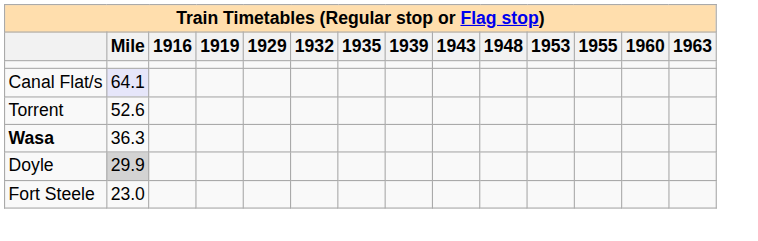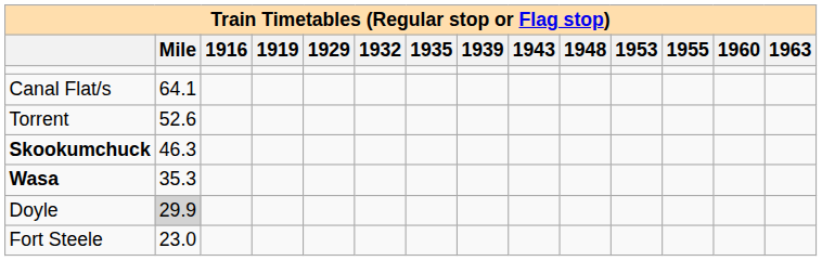 <table class="wikitable">
 <tr>
 <th colspan="14" style="background:#ffdead;">Train Timetables (Regular stop or <a href='#'>Flag stop</a>)</th>
 </tr>
 <tr>
 <th></th>
 <th>Mile</th>
 <th>1916</th>
 <th>1919</th>
 <th>1929</th>
 <th>1932</th>
 <th>1935</th>
 <th>1939</th>
 <th>1943</th>
 <th>1948</th>
 <th>1953</th>
 <th>1955</th>
 <th>1960</th>
 <th>1963</th>
 </tr>
 <tr>
 <td></td>
 <td></td>
 <td></td>
 <td></td>
 <td></td>
 <td></td>
 <td></td>
 <td></td>
 <td></td>
 <td></td>
 <td></td>
 <td></td>
 <td></td>
 <td></td>
 </tr>
 <tr>
 <td>Canal Flat/s</td>
-<td style="background: lavender;">64.1</td>
+<td>64.1</td>
 <td></td>
 <td></td>
 <td></td>
 <td></td>
 <td></td>
 <td></td>
 <td></td>
 <td></td>
 <td></td>
 <td></td>
 <td></td>
 <td></td>
 </tr>
 <tr>
 <td>Torrent</td>
 <td>52.6</td>
 <td></td>
 <td></td>
 <td></td>
 <td></td>
 <td></td>
 <td></td>
 <td></td>
 <td></td>
 <td></td>
 <td></td>
 <td></td>
 <td></td>
 </tr>
 <tr>
+<td><strong>Skookumchuck</strong></td>
+<td>46.3</td>
+<td></td>
+<td></td>
+<td></td>
+<td></td>
+<td></td>
+<td></td>
+<td></td>
+<td></td>
+<td></td>
+<td></td>
+<td></td>
+<td></td>
+</tr>
+<tr>
 <td><strong>Wasa</strong></td>
-<td>36.3</td>
+<td>35.3</td>
 <td></td>
 <td></td>
 <td></td>
 <td></td>
 <td></td>
 <td></td>
 <td></td>
 <td></td>
 <td></td>
 <td></td>
 <td></td>
 <td></td>
 </tr>
 <tr>
 <td>Doyle</td>
 <td style="background: lightgrey;">29.9</td>
 <td></td>
 <td></td>
 <td></td>
 <td></td>
 <td></td>
 <td></td>
 <td></td>
 <td></td>
 <td></td>
 <td></td>
 <td></td>
 <td></td>
 </tr>
 <tr>
 <td>Fort Steele</td>
 <td>23.0</td>
 <td></td>
 <td></td>
 <td></td>
 <td></td>
 <td></td>
 <td></td>
 <td></td>
 <td></td>
 <td></td>
 <td></td>
 <td></td>
 <td></td>
 </tr>
 </table>
